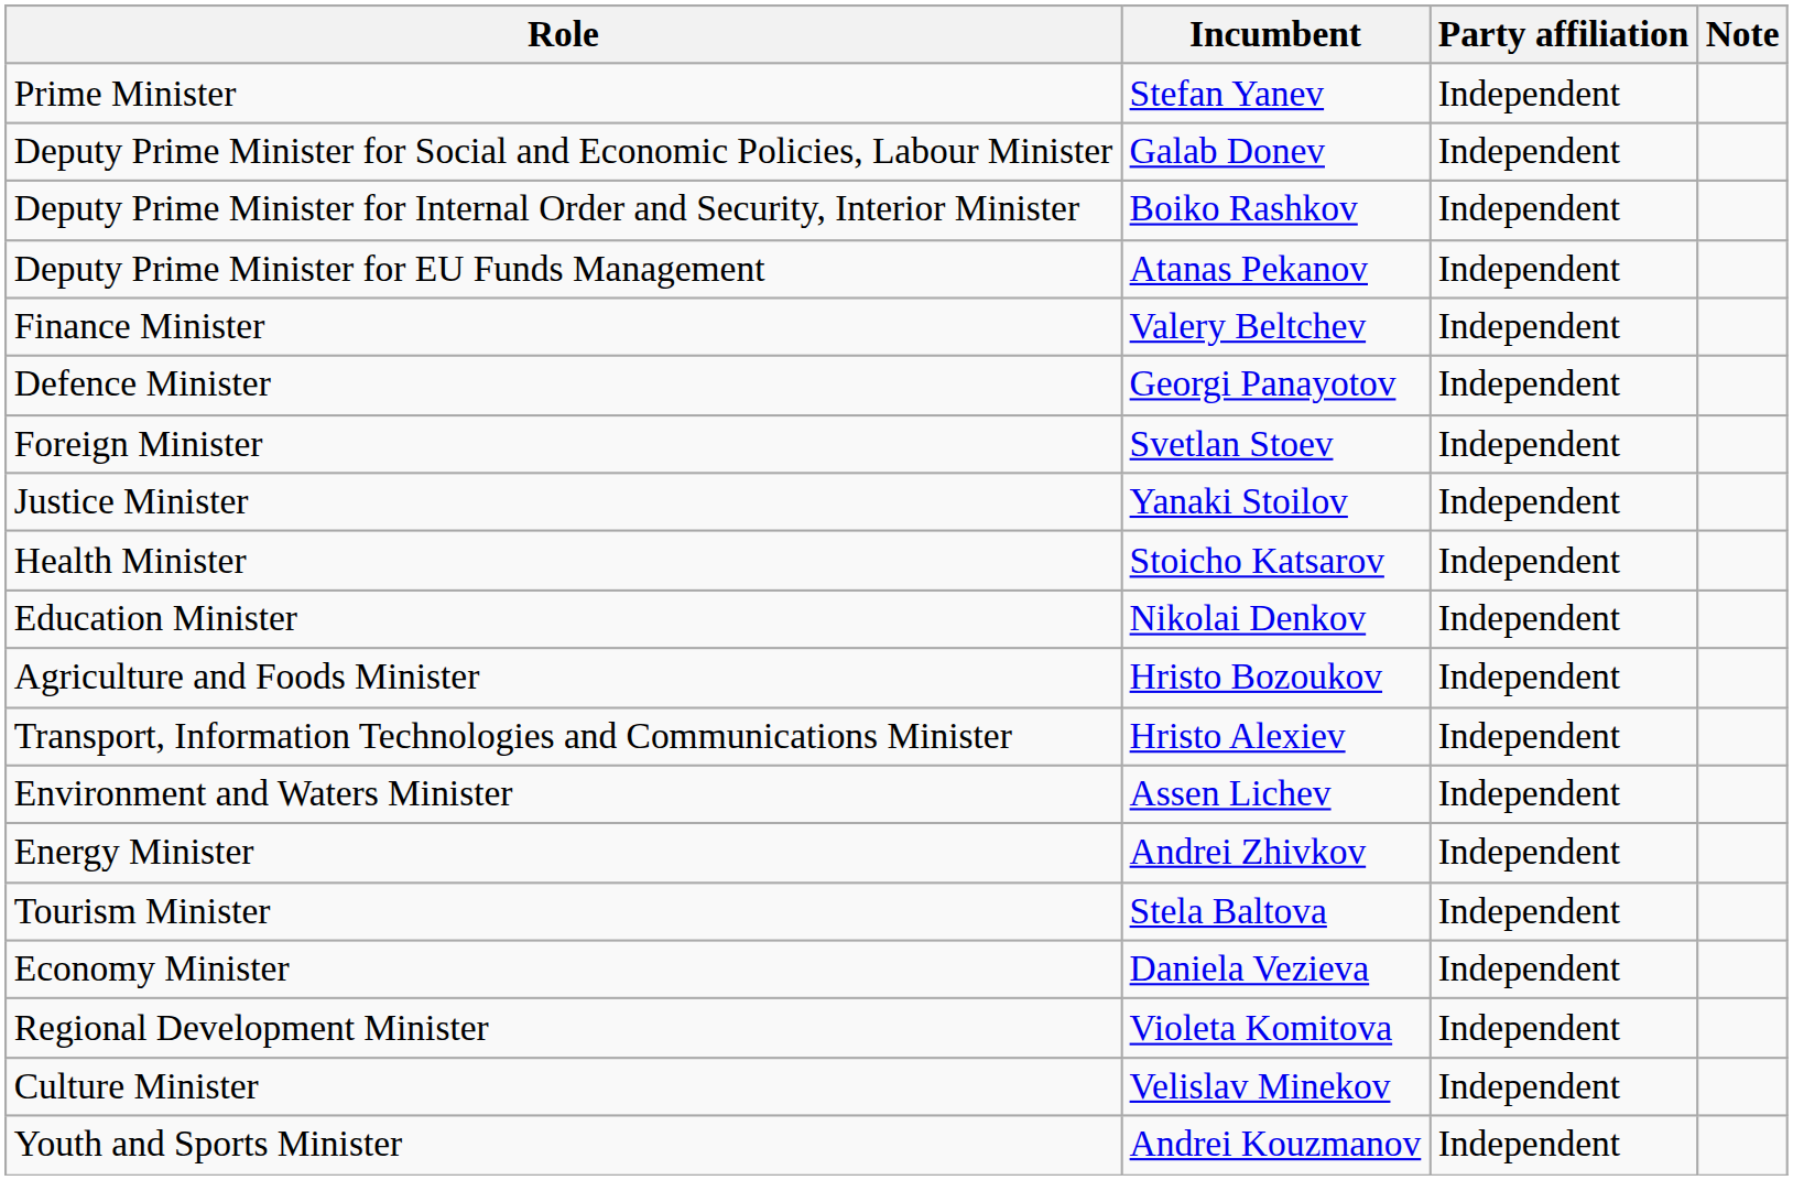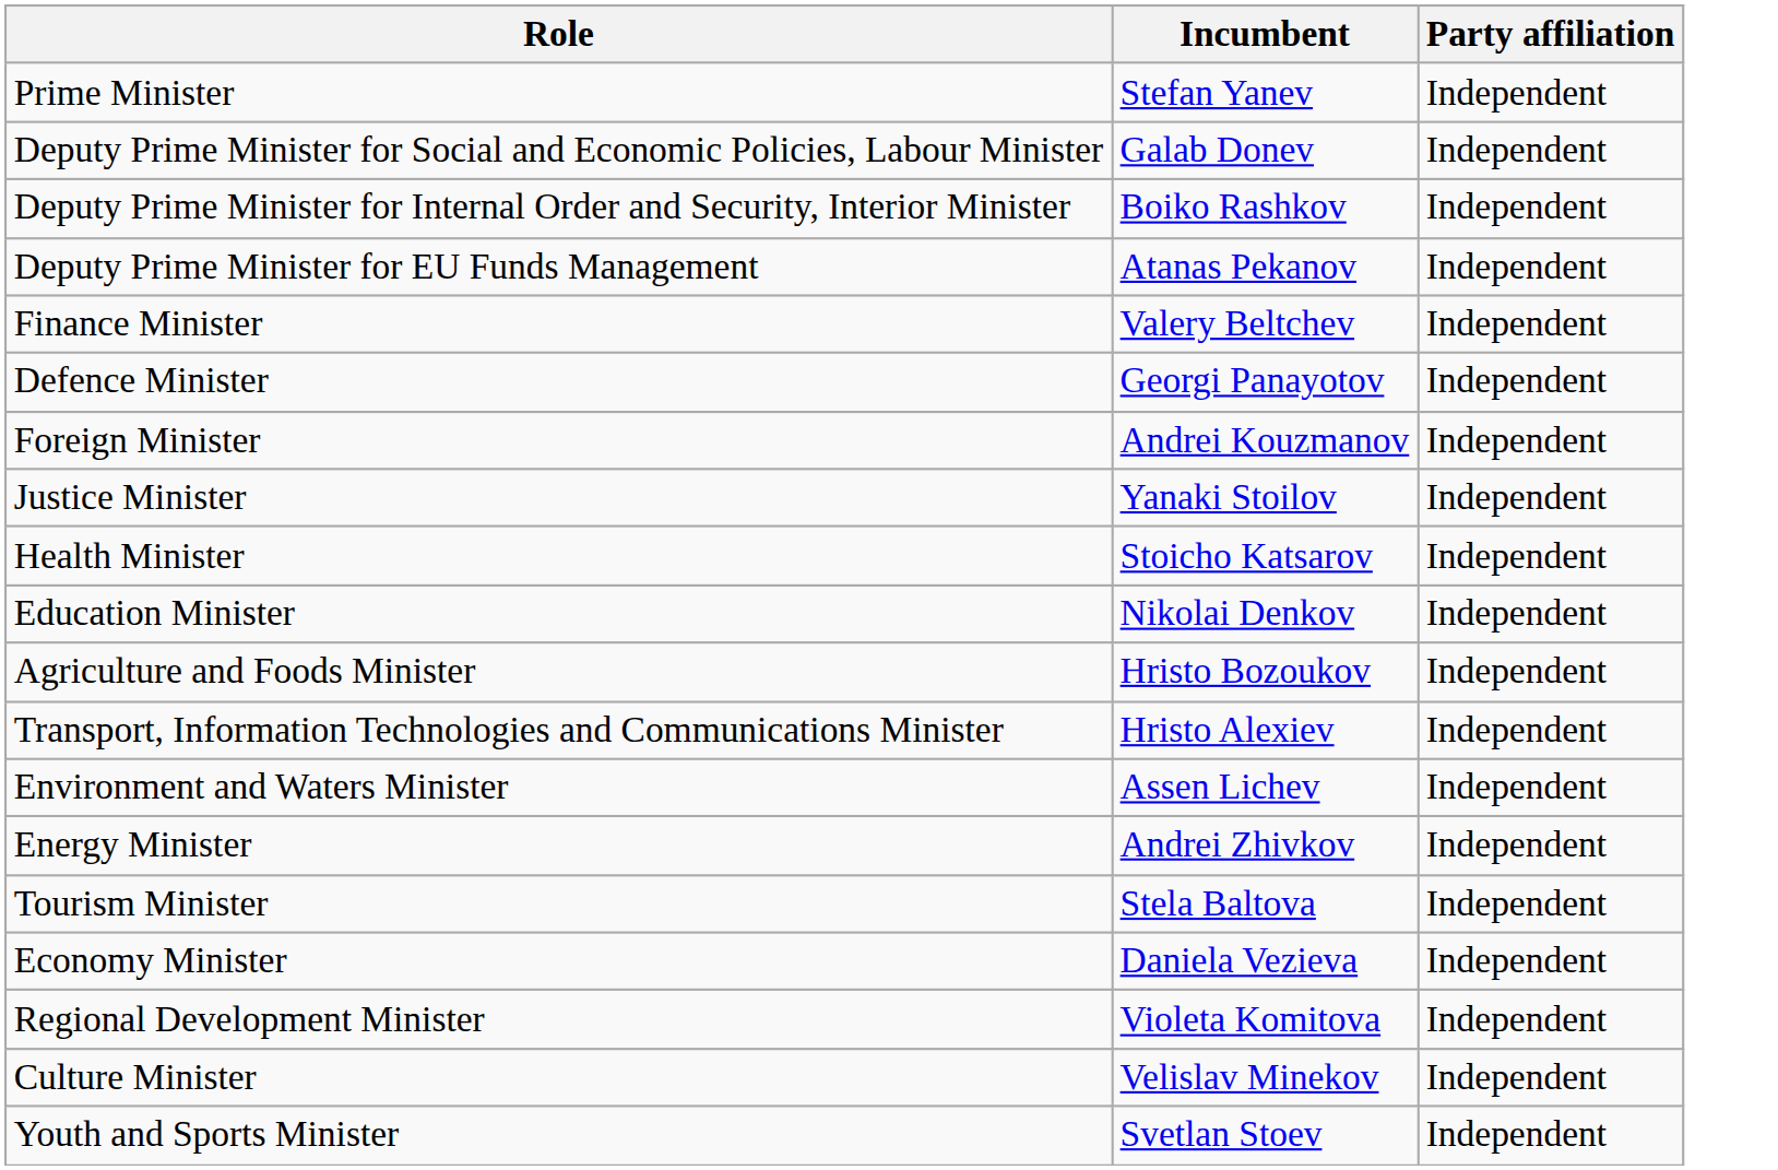 <table class="wikitable">
 <tr>
 <th>Role</th>
 <th>Incumbent</th>
 <th>Party affiliation</th>
-<th>Note</th>
 </tr>
 <tr>
 <td>Prime Minister</td>
 <td><a href='#'>Stefan Yanev</a></td>
 <td>Independent</td>
-<td></td>
 </tr>
 <tr>
 <td>Deputy Prime Minister for Social and Economic Policies, Labour Minister</td>
 <td><a href='#'>Galab Donev</a></td>
 <td>Independent</td>
-<td></td>
 </tr>
 <tr>
 <td>Deputy Prime Minister for Internal Order and Security, Interior Minister</td>
 <td><a href='#'>Boiko Rashkov</a></td>
 <td>Independent</td>
-<td></td>
 </tr>
 <tr>
 <td>Deputy Prime Minister for EU Funds Management</td>
 <td><a href='#'>Atanas Pekanov</a></td>
 <td>Independent</td>
-<td></td>
 </tr>
 <tr>
 <td>Finance Minister</td>
 <td><a href='#'>Valery Beltchev</a></td>
 <td>Independent</td>
-<td></td>
 </tr>
 <tr>
 <td>Defence Minister</td>
 <td><a href='#'>Georgi Panayotov</a></td>
 <td>Independent</td>
-<td></td>
 </tr>
 <tr>
 <td>Foreign Minister</td>
-<td><a href='#'>Svetlan Stoev</a></td>
+<td><a href='#'>Andrei Kouzmanov</a></td>
 <td>Independent</td>
-<td></td>
 </tr>
 <tr>
 <td>Justice Minister</td>
 <td><a href='#'>Yanaki Stoilov</a></td>
 <td>Independent</td>
-<td></td>
 </tr>
 <tr>
 <td>Health Minister</td>
 <td><a href='#'>Stoicho Katsarov</a></td>
 <td>Independent</td>
-<td></td>
 </tr>
 <tr>
 <td>Education Minister</td>
 <td><a href='#'>Nikolai Denkov</a></td>
 <td>Independent</td>
-<td></td>
 </tr>
 <tr>
 <td>Agriculture and Foods Minister</td>
 <td><a href='#'>Hristo Bozoukov</a></td>
 <td>Independent</td>
-<td></td>
 </tr>
 <tr>
 <td>Transport, Information Technologies and Communications Minister</td>
 <td><a href='#'>Hristo Alexiev</a></td>
 <td>Independent</td>
-<td></td>
 </tr>
 <tr>
 <td>Environment and Waters Minister</td>
 <td><a href='#'>Assen Lichev</a></td>
 <td>Independent</td>
-<td></td>
 </tr>
 <tr>
 <td>Energy Minister</td>
 <td><a href='#'>Andrei Zhivkov</a></td>
 <td>Independent</td>
-<td></td>
 </tr>
 <tr>
 <td>Tourism Minister</td>
 <td><a href='#'>Stela Baltova</a></td>
 <td>Independent</td>
-<td></td>
 </tr>
 <tr>
 <td>Economy Minister</td>
 <td><a href='#'>Daniela Vezieva</a></td>
 <td>Independent</td>
-<td></td>
 </tr>
 <tr>
 <td>Regional Development Minister</td>
 <td><a href='#'>Violeta Komitova</a></td>
 <td>Independent</td>
-<td></td>
 </tr>
 <tr>
 <td>Culture Minister</td>
 <td><a href='#'>Velislav Minekov</a></td>
 <td>Independent</td>
-<td></td>
 </tr>
 <tr>
 <td>Youth and Sports Minister</td>
-<td><a href='#'>Andrei Kouzmanov</a></td>
+<td><a href='#'>Svetlan Stoev</a></td>
 <td>Independent</td>
-<td></td>
 </tr>
 </table>
